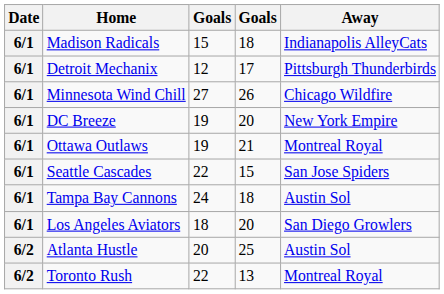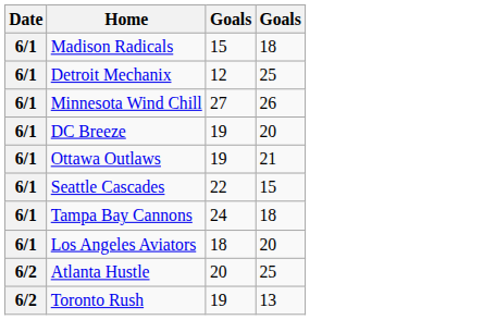 <table class="wikitable" style="font-size: 95%;">
 <tr>
 <th>Date</th>
 <th>Home</th>
 <th>Goals</th>
 <th>Goals</th>
-<th>Away</th>
 </tr>
 <tr>
 <th>6/1</th>
 <td><a href='#'>Madison Radicals</a></td>
 <td>15</td>
 <td>18</td>
-<td><a href='#'>Indianapolis AlleyCats</a></td>
 </tr>
 <tr>
 <th>6/1</th>
 <td><a href='#'>Detroit Mechanix</a></td>
 <td>12</td>
-<td>17</td>
-<td><a href='#'>Pittsburgh Thunderbirds</a></td>
+<td>25</td>
 </tr>
 <tr>
 <th>6/1</th>
 <td><a href='#'>Minnesota Wind Chill</a></td>
 <td>27</td>
 <td>26</td>
-<td><a href='#'>Chicago Wildfire</a></td>
 </tr>
 <tr>
 <th>6/1</th>
 <td><a href='#'>DC Breeze</a></td>
 <td>19</td>
 <td>20</td>
-<td><a href='#'>New York Empire</a></td>
 </tr>
 <tr>
 <th>6/1</th>
 <td><a href='#'>Ottawa Outlaws</a></td>
 <td>19</td>
 <td>21</td>
-<td><a href='#'>Montreal Royal</a></td>
 </tr>
 <tr>
 <th>6/1</th>
 <td><a href='#'>Seattle Cascades</a></td>
 <td>22</td>
 <td>15</td>
-<td><a href='#'>San Jose Spiders</a></td>
 </tr>
 <tr>
 <th>6/1</th>
 <td><a href='#'>Tampa Bay Cannons</a></td>
 <td>24</td>
 <td>18</td>
-<td><a href='#'>Austin Sol</a></td>
 </tr>
 <tr>
 <th>6/1</th>
 <td><a href='#'>Los Angeles Aviators</a></td>
 <td>18</td>
 <td>20</td>
-<td><a href='#'>San Diego Growlers</a></td>
 </tr>
 <tr>
 <th>6/2</th>
 <td><a href='#'>Atlanta Hustle</a></td>
 <td>20</td>
 <td>25</td>
-<td><a href='#'>Austin Sol</a></td>
 </tr>
 <tr>
 <th>6/2</th>
 <td><a href='#'>Toronto Rush</a></td>
-<td>22</td>
+<td>19</td>
 <td>13</td>
-<td><a href='#'>Montreal Royal</a></td>
 </tr>
 </table>
